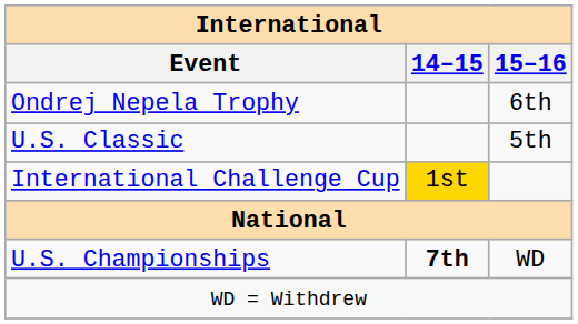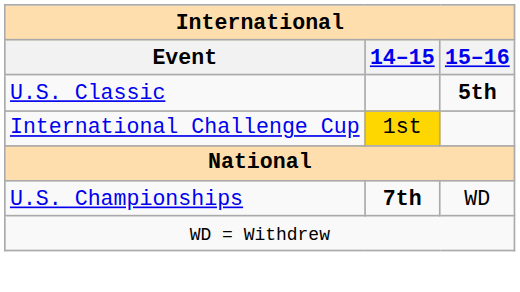 <table class="wikitable" style="text-align:center">
 <tr>
 <th style="background-color: #ffdead; " colspan=3 align=center>International</th>
 </tr>
 <tr>
 <th>Event</th>
 <th><a href='#'>14–15</a></th>
 <th><a href='#'>15–16</a></th>
 </tr>
 <tr>
-<td align=left> <a href='#'>Ondrej Nepela Trophy</a></td>
-<td></td>
-<td>6th</td>
-</tr>
-<tr>
 <td align=left> <a href='#'>U.S. Classic</a></td>
 <td></td>
-<td>5th</td>
+<td><strong>5th</strong></td>
 </tr>
 <tr>
 <td align=left><a href='#'>International Challenge Cup</a></td>
 <td bgcolor=gold>1st</td>
 <td></td>
 </tr>
 <tr>
 <th style="background-color: #ffdead; " colspan=3 align=center>National</th>
 </tr>
 <tr>
 <td align=left><a href='#'>U.S. Championships</a></td>
 <td><strong>7th</strong></td>
 <td>WD</td>
 </tr>
 <tr>
 <td colspan=3 align=center><small> WD = Withdrew </small></td>
 </tr>
 </table>
